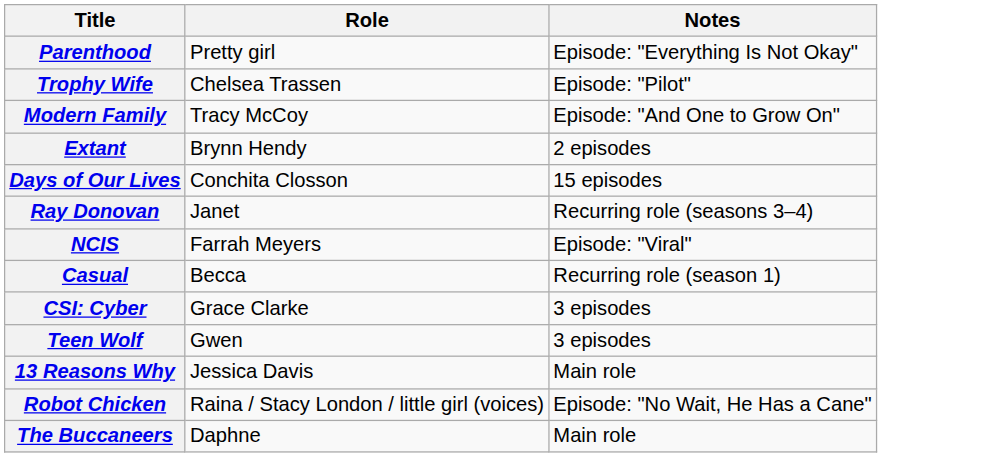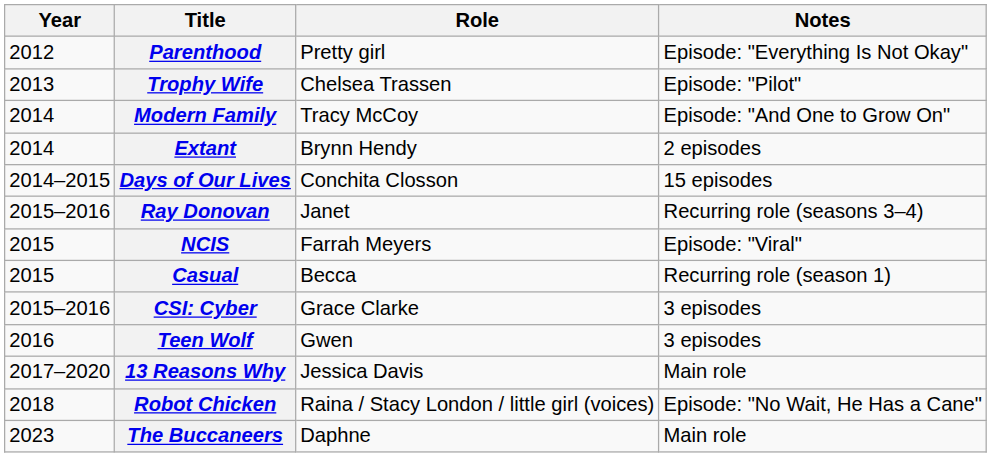 <table class="wikitable sortable plainrowheaders">
 <tr>
+<th scope="col">Year</th>
 <th scope="col">Title</th>
 <th scope="col">Role</th>
 <th scope="col" class="unsortable">Notes</th>
 </tr>
 <tr>
+<td>2012</td>
 <th scope="row"><em><a href='#'>Parenthood</a></em></th>
 <td>Pretty girl</td>
 <td>Episode: "Everything Is Not Okay"</td>
 </tr>
 <tr>
+<td>2013</td>
 <th scope="row"><em><a href='#'>Trophy Wife</a></em></th>
 <td>Chelsea Trassen</td>
 <td>Episode: "Pilot"</td>
 </tr>
 <tr>
+<td>2014</td>
 <th scope="row"><em><a href='#'>Modern Family</a></em></th>
 <td>Tracy McCoy</td>
 <td>Episode: "And One to Grow On"</td>
 </tr>
 <tr>
+<td>2014</td>
 <th scope="row"><em><a href='#'>Extant</a></em></th>
 <td>Brynn Hendy</td>
 <td>2 episodes</td>
 </tr>
 <tr>
+<td>2014–2015</td>
 <th scope="row"><em><a href='#'>Days of Our Lives</a></em></th>
 <td>Conchita Closson</td>
 <td>15 episodes</td>
 </tr>
 <tr>
+<td>2015–2016</td>
 <th scope="row"><em><a href='#'>Ray Donovan</a></em></th>
 <td>Janet</td>
 <td>Recurring role (seasons 3–4)</td>
 </tr>
 <tr>
+<td>2015</td>
 <th scope="row"><em><a href='#'>NCIS</a></em></th>
 <td>Farrah Meyers</td>
 <td>Episode: "Viral"</td>
 </tr>
 <tr>
+<td>2015</td>
 <th scope="row"><em><a href='#'>Casual</a></em></th>
 <td>Becca</td>
 <td>Recurring role (season 1)</td>
 </tr>
 <tr>
+<td>2015–2016</td>
 <th scope="row"><em><a href='#'>CSI: Cyber</a></em></th>
 <td>Grace Clarke</td>
 <td>3 episodes</td>
 </tr>
 <tr>
+<td>2016</td>
 <th scope="row"><em><a href='#'>Teen Wolf</a></em></th>
 <td>Gwen</td>
 <td>3 episodes</td>
 </tr>
 <tr>
+<td>2017–2020</td>
 <th data-sort-value="Thirteen Reasons Why" scope="row"><em><a href='#'>13 Reasons Why</a></em></th>
 <td>Jessica Davis</td>
 <td>Main role</td>
 </tr>
 <tr>
+<td>2018</td>
 <th scope="row"><em><a href='#'>Robot Chicken</a></em></th>
 <td>Raina / Stacy London / little girl (voices)</td>
 <td>Episode: "No Wait, He Has a Cane"</td>
 </tr>
 <tr>
+<td>2023</td>
 <th scope="row" data-sort-value="Buccaneers, The"><em><a href='#'>The Buccaneers</a></em></th>
 <td>Daphne</td>
 <td>Main role</td>
 </tr>
 </table>
